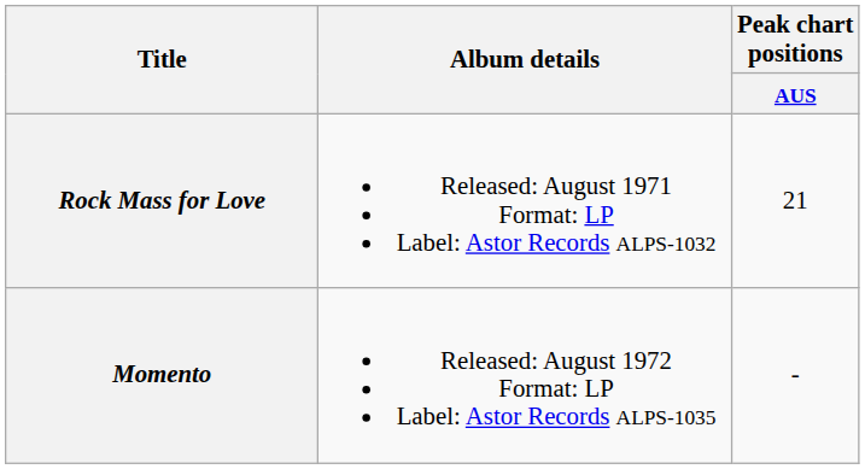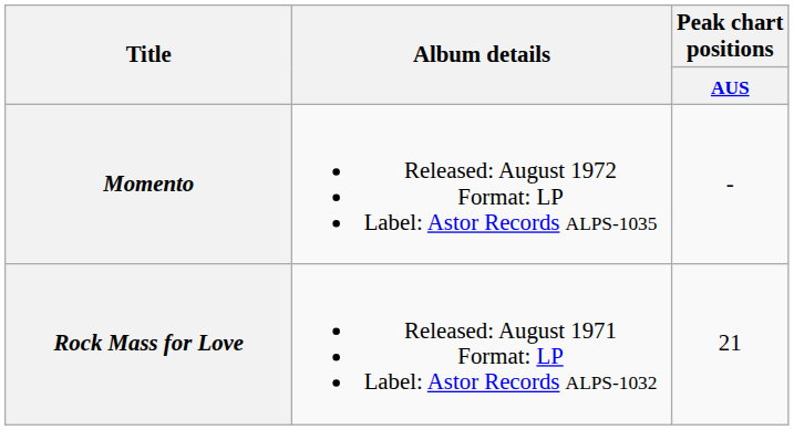 <table class="wikitable plainrowheaders" style="text-align:center;" border="1">
 <tr>
 <th scope="col" rowspan="2" style="width:12em;">Title</th>
 <th scope="col" rowspan="2" style="width:16em;">Album details</th>
 <th scope="col" colspan="1">Peak chart<br>positions</th>
 </tr>
 <tr>
 <th scope="col" style="text-align:center;"><small><a href='#'>AUS</a></small><br></th>
 </tr>
 <tr>
+<th scope="row"><em>Momento</em></th>
+<td><br><ul><li>Released: August 1972</li><li>Format: LP</li><li>Label: <a href='#'>Astor Records</a> <small>ALPS-1035</small></li></ul></td>
+<td align="center">-</td>
+</tr>
+<tr>
 <th scope="row"><em>Rock Mass for Love</em></th>
 <td><br><ul><li>Released: August 1971</li><li>Format: <a href='#'>LP</a></li><li>Label: <a href='#'>Astor Records</a> <small>ALPS-1032</small></li></ul></td>
 <td align="center">21</td>
 </tr>
-<tr>
-<th scope="row"><em>Momento</em></th>
-<td><br><ul><li>Released: August 1972</li><li>Format: LP</li><li>Label: <a href='#'>Astor Records</a> <small>ALPS-1035</small></li></ul></td>
-<td align="center">-</td>
-</tr>
 </table>
